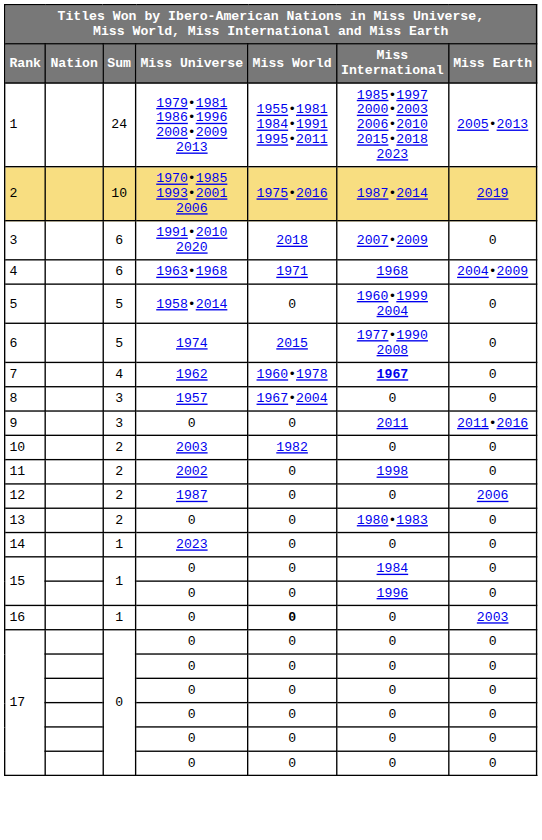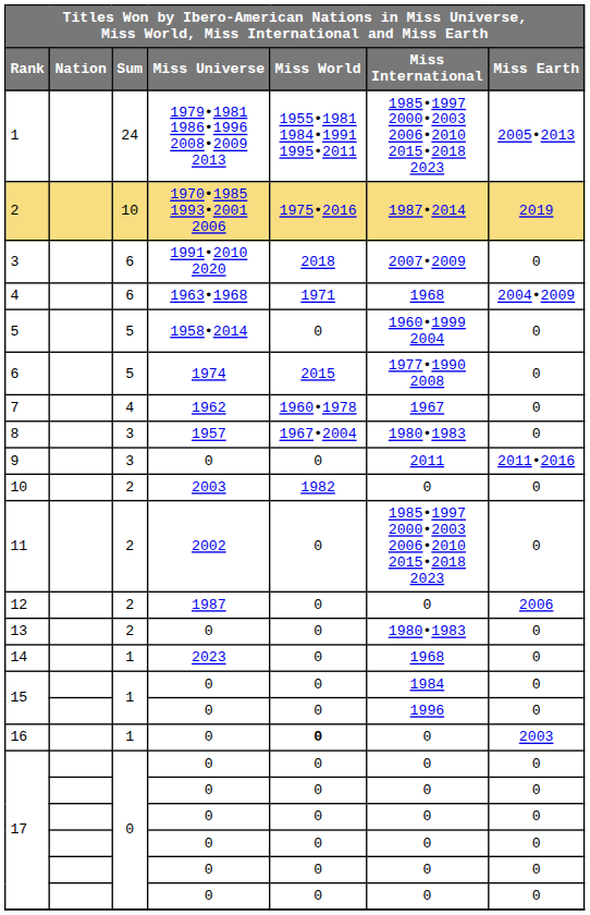 <table class="sortable wiki table" border="3" cellpadding="3" cellspacing="0" style="margin: 0 1em 0 0; background: white; border: 1px #000000 solid; border-collapse: collapse; font-size: 75%;">
 <tr>
 <th style="background-color:#787878;color:#FFFFFF;" colspan=7>Titles Won by Ibero-American Nations in Miss Universe, <br> Miss World, Miss International and Miss Earth</th>
 </tr>
 <tr>
 <th style="background-color:#787878;color:#FFFFFF;">Rank</th>
 <th style="background-color:#787878;color:#FFFFFF;">Nation</th>
 <th style="background-color:#787878;color:#FFFFFF;">Sum</th>
 <th style="background-color:#787878;color:#FFFFFF;">Miss Universe</th>
 <th style="background-color:#787878;color:#FFFFFF;">Miss World</th>
 <th style="background-color:#787878;color:#FFFFFF;">Miss<br>International</th>
 <th style="background-color:#787878;color:#FFFFFF;">Miss Earth</th>
 </tr>
 <tr>
 <td>1</td>
 <td></td>
 <td style="text-align:center;">24</td>
 <td style="text-align:center;"><a href='#'>1979</a>•<a href='#'>1981</a><br><a href='#'>1986</a>•<a href='#'>1996</a><br><a href='#'>2008</a>•<a href='#'>2009</a><br><a href='#'>2013</a></td>
 <td style="text-align:center;"><a href='#'>1955</a>•<a href='#'>1981</a><br><a href='#'>1984</a>•<a href='#'>1991</a><br><a href='#'>1995</a>•<a href='#'>2011</a></td>
 <td style="text-align:center;"><a href='#'>1985</a>•<a href='#'>1997</a><br><a href='#'>2000</a>•<a href='#'>2003</a><br><a href='#'>2006</a>•<a href='#'>2010</a><br><a href='#'>2015</a>•<a href='#'>2018</a><br><a href='#'>2023</a></td>
 <td style="text-align:center;"><a href='#'>2005</a>•<a href='#'>2013</a></td>
 </tr>
 <tr>
 <td bgcolor="#F8DE81">2</td>
 <td bgcolor="#F8DE81"></td>
 <td bgcolor="#F8DE81" align="center">10</td>
 <td bgcolor="#F8DE81" align="center"><a href='#'>1970</a>•<a href='#'>1985</a><br><a href='#'>1993</a>•<a href='#'>2001</a><br><a href='#'>2006</a></td>
 <td bgcolor="#F8DE81" align="center"><a href='#'>1975</a>•<a href='#'>2016</a></td>
 <td bgcolor="#F8DE81" align="center"><a href='#'>1987</a>•<a href='#'>2014</a></td>
 <td bgcolor="#F8DE81" align="center"><a href='#'>2019</a></td>
 </tr>
 <tr>
 <td>3</td>
 <td></td>
 <td style="text-align:center;">6</td>
 <td style="text-align:center;"><a href='#'>1991</a>•<a href='#'>2010</a><br><a href='#'>2020</a></td>
 <td style="text-align:center;"><a href='#'>2018</a></td>
 <td style="text-align:center;"><a href='#'>2007</a>•<a href='#'>2009</a></td>
 <td style="text-align:center;">0</td>
 </tr>
 <tr>
 <td>4</td>
 <td></td>
 <td style="text-align:center;">6</td>
 <td style="text-align:center;"><a href='#'>1963</a>•<a href='#'>1968</a></td>
 <td style="text-align:center;"><a href='#'>1971</a></td>
 <td style="text-align:center;"><a href='#'>1968</a></td>
 <td style="text-align:center;"><a href='#'>2004</a>•<a href='#'>2009</a></td>
 </tr>
 <tr>
 <td>5</td>
 <td></td>
 <td style="text-align:center;">5</td>
 <td style="text-align:center;"><a href='#'>1958</a>•<a href='#'>2014</a></td>
 <td style="text-align:center;">0</td>
 <td style="text-align:center;"><a href='#'>1960</a>•<a href='#'>1999</a><br><a href='#'>2004</a></td>
 <td style="text-align:center;">0</td>
 </tr>
 <tr>
 <td>6</td>
 <td></td>
 <td style="text-align:center;">5</td>
 <td style="text-align:center;"><a href='#'>1974</a></td>
 <td style="text-align:center;"><a href='#'>2015</a></td>
 <td style="text-align:center;"><a href='#'>1977</a>•<a href='#'>1990</a><br><a href='#'>2008</a></td>
 <td style="text-align:center;">0</td>
 </tr>
 <tr>
 <td>7</td>
 <td></td>
 <td style="text-align:center;">4</td>
 <td style="text-align:center;"><a href='#'>1962</a></td>
 <td style="text-align:center;"><a href='#'>1960</a>•<a href='#'>1978</a></td>
-<td style="text-align:center;"><strong><a href='#'>1967</a></strong></td>
+<td style="text-align:center;"><a href='#'>1967</a></td>
 <td style="text-align:center;">0</td>
 </tr>
 <tr>
 <td>8</td>
 <td></td>
 <td style="text-align:center;">3</td>
 <td style="text-align:center;"><a href='#'>1957</a></td>
 <td style="text-align:center;"><a href='#'>1967</a>•<a href='#'>2004</a></td>
-<td style="text-align:center;">0</td>
+<td style="text-align:center;"><a href='#'>1980</a>•<a href='#'>1983</a></td>
 <td style="text-align:center;">0</td>
 </tr>
 <tr>
 <td>9</td>
 <td></td>
 <td style="text-align:center;">3</td>
 <td style="text-align:center;">0</td>
 <td style="text-align:center;">0</td>
 <td style="text-align:center;"><a href='#'>2011</a></td>
 <td style="text-align:center;"><a href='#'>2011</a>•<a href='#'>2016</a></td>
 </tr>
 <tr>
 <td>10</td>
 <td></td>
 <td style="text-align:center;">2</td>
 <td style="text-align:center;"><a href='#'>2003</a></td>
 <td style="text-align:center;"><a href='#'>1982</a></td>
 <td style="text-align:center;">0</td>
 <td style="text-align:center;">0</td>
 </tr>
 <tr>
 <td>11</td>
 <td></td>
 <td style="text-align:center;">2</td>
 <td style="text-align:center;"><a href='#'>2002</a></td>
 <td style="text-align:center;">0</td>
-<td style="text-align:center;"><a href='#'>1998</a></td>
+<td style="text-align:center;"><a href='#'>1985</a>•<a href='#'>1997</a><br><a href='#'>2000</a>•<a href='#'>2003</a><br><a href='#'>2006</a>•<a href='#'>2010</a><br><a href='#'>2015</a>•<a href='#'>2018</a><br><a href='#'>2023</a></td>
 <td style="text-align:center;">0</td>
 </tr>
 <tr>
 <td>12</td>
 <td></td>
 <td style="text-align:center;">2</td>
 <td style="text-align:center;"><a href='#'>1987</a></td>
 <td style="text-align:center;">0</td>
 <td style="text-align:center;">0</td>
 <td style="text-align:center;"><a href='#'>2006</a></td>
 </tr>
 <tr>
 <td>13</td>
 <td></td>
 <td style="text-align:center;">2</td>
 <td style="text-align:center;">0</td>
 <td style="text-align:center;">0</td>
 <td style="text-align:center;"><a href='#'>1980</a>•<a href='#'>1983</a></td>
 <td style="text-align:center;">0</td>
 </tr>
 <tr>
 <td>14</td>
 <td></td>
 <td style="text-align:center;">1</td>
 <td style="text-align:center;"><a href='#'>2023</a></td>
 <td style="text-align:center;">0</td>
-<td style="text-align:center;">0</td>
+<td style="text-align:center;"><a href='#'>1968</a></td>
 <td style="text-align:center;">0</td>
 </tr>
 <tr>
 <td rowspan=2>15</td>
 <td></td>
 <td rowspan=2 style="text-align:center;">1</td>
 <td style="text-align:center;">0</td>
 <td style="text-align:center;">0</td>
 <td style="text-align:center;"><a href='#'>1984</a></td>
 <td style="text-align:center;">0</td>
 </tr>
 <tr>
 <td></td>
 <td style="text-align:center;">0</td>
 <td style="text-align:center;">0</td>
 <td style="text-align:center;"><a href='#'>1996</a></td>
 <td style="text-align:center;">0</td>
 </tr>
 <tr>
 <td>16</td>
 <td></td>
 <td style="text-align:center;">1</td>
 <td style="text-align:center;">0</td>
 <td style="text-align:center;"><strong>0</strong></td>
 <td style="text-align:center;">0</td>
 <td style="text-align:center;"><a href='#'>2003</a></td>
 </tr>
 <tr>
 <td rowspan=6>17</td>
 <td></td>
 <td rowspan=6 style="text-align:center;">0</td>
 <td style="text-align:center;">0</td>
 <td style="text-align:center;">0</td>
 <td style="text-align:center;">0</td>
 <td style="text-align:center;">0</td>
 </tr>
 <tr>
 <td></td>
 <td style="text-align:center;">0</td>
 <td style="text-align:center;">0</td>
 <td style="text-align:center;">0</td>
 <td style="text-align:center;">0</td>
 </tr>
 <tr>
 <td></td>
 <td style="text-align:center;">0</td>
 <td style="text-align:center;">0</td>
 <td style="text-align:center;">0</td>
 <td style="text-align:center;">0</td>
 </tr>
 <tr>
 <td></td>
 <td style="text-align:center;">0</td>
 <td style="text-align:center;">0</td>
 <td style="text-align:center;">0</td>
 <td style="text-align:center;">0</td>
 </tr>
 <tr>
 <td></td>
 <td style="text-align:center;">0</td>
 <td style="text-align:center;">0</td>
 <td style="text-align:center;">0</td>
 <td style="text-align:center;">0</td>
 </tr>
 <tr>
 <td></td>
 <td style="text-align:center;">0</td>
 <td style="text-align:center;">0</td>
 <td style="text-align:center;">0</td>
 <td style="text-align:center;">0</td>
 </tr>
 <tr>
 </tr>
 </table>
